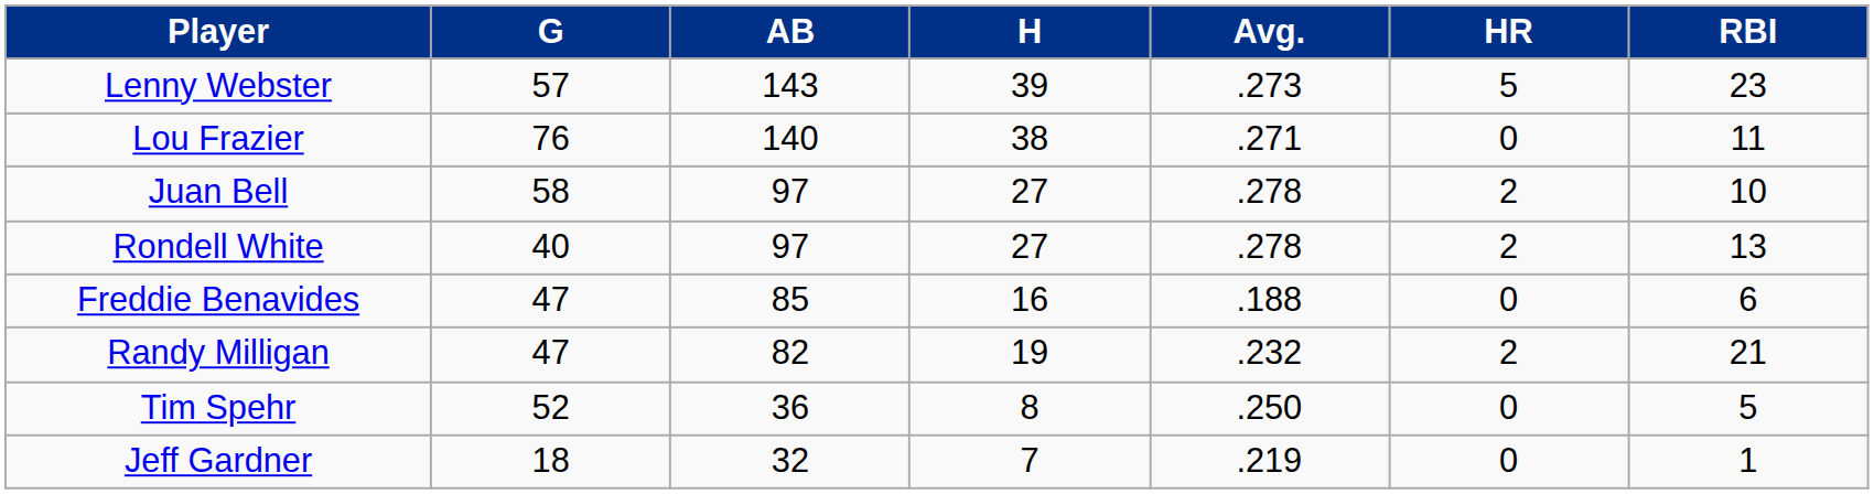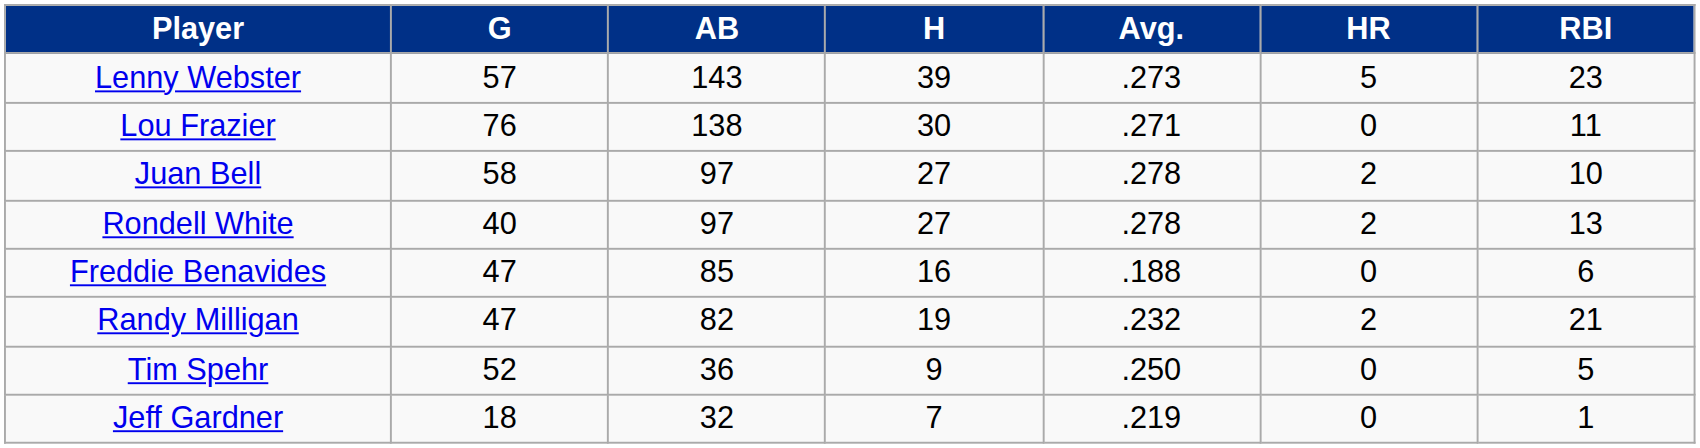 <table class="wikitable sortable">
 <tr>
 <th style="background:#003087;color:#FFFFFF;" width="16%">Player</th>
 <th style="background:#003087;color:#FFFFFF;" width="9%">G</th>
 <th style="background:#003087;color:#FFFFFF;" width="9%">AB</th>
 <th style="background:#003087;color:#FFFFFF;" width="9%">H</th>
 <th style="background:#003087;color:#FFFFFF;" width="9%">Avg.</th>
 <th style="background:#003087;color:#FFFFFF;" width="9%">HR</th>
 <th style="background:#003087;color:#FFFFFF;" width="9%">RBI</th>
 </tr>
 <tr align="center">
 <td><a href='#'>Lenny Webster</a></td>
 <td>57</td>
 <td>143</td>
 <td>39</td>
 <td>.273</td>
 <td>5</td>
 <td>23</td>
 </tr>
 <tr align="center">
 <td><a href='#'>Lou Frazier</a></td>
 <td>76</td>
-<td>140</td>
-<td>38</td>
+<td>138</td>
+<td>30</td>
 <td>.271</td>
 <td>0</td>
 <td>11</td>
 </tr>
 <tr align="center">
 <td><a href='#'>Juan Bell</a></td>
 <td>58</td>
 <td>97</td>
 <td>27</td>
 <td>.278</td>
 <td>2</td>
 <td>10</td>
 </tr>
 <tr align="center">
 <td><a href='#'>Rondell White</a></td>
 <td>40</td>
 <td>97</td>
 <td>27</td>
 <td>.278</td>
 <td>2</td>
 <td>13</td>
 </tr>
 <tr align="center">
 <td><a href='#'>Freddie Benavides</a></td>
 <td>47</td>
 <td>85</td>
 <td>16</td>
 <td>.188</td>
 <td>0</td>
 <td>6</td>
 </tr>
 <tr align="center">
 <td><a href='#'>Randy Milligan</a></td>
 <td>47</td>
 <td>82</td>
 <td>19</td>
 <td>.232</td>
 <td>2</td>
 <td>21</td>
 </tr>
 <tr align="center">
 <td><a href='#'>Tim Spehr</a></td>
 <td>52</td>
 <td>36</td>
-<td>8</td>
+<td>9</td>
 <td>.250</td>
 <td>0</td>
 <td>5</td>
 </tr>
 <tr align="center">
 <td><a href='#'>Jeff Gardner</a></td>
 <td>18</td>
 <td>32</td>
 <td>7</td>
 <td>.219</td>
 <td>0</td>
 <td>1</td>
 </tr>
 </table>
